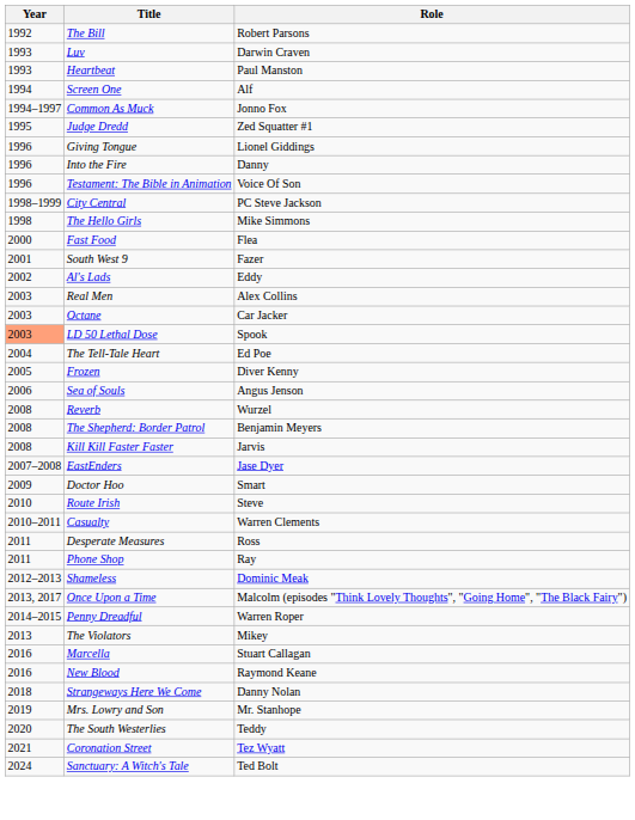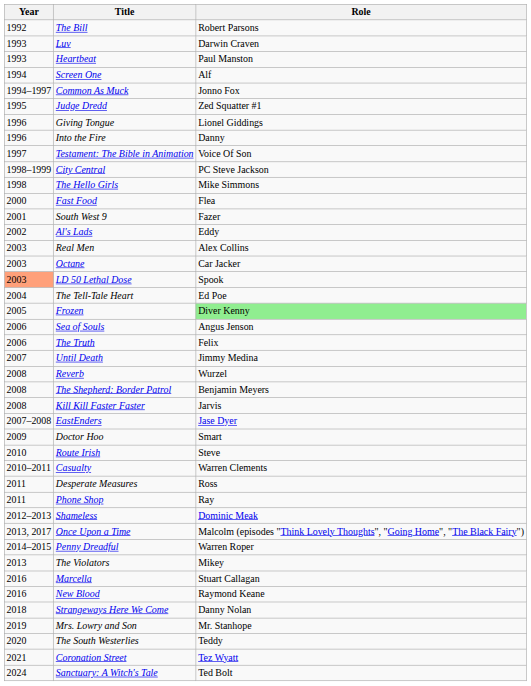 <table class="wikitable">
 <tr>
 <th>Year</th>
 <th>Title</th>
 <th>Role</th>
 </tr>
 <tr>
 <td>1992</td>
 <td><em><a href='#'>The Bill</a></em></td>
 <td>Robert Parsons</td>
 </tr>
 <tr>
 <td>1993</td>
 <td><em><a href='#'>Luv</a></em></td>
 <td>Darwin Craven</td>
 </tr>
 <tr>
 <td>1993</td>
 <td><em><a href='#'>Heartbeat</a></em></td>
 <td>Paul Manston</td>
 </tr>
 <tr>
 <td>1994</td>
 <td><em><a href='#'>Screen One</a></em></td>
 <td>Alf</td>
 </tr>
 <tr>
 <td>1994–1997</td>
 <td><em><a href='#'>Common As Muck</a></em></td>
 <td>Jonno Fox</td>
 </tr>
 <tr>
 <td>1995</td>
 <td><em><a href='#'>Judge Dredd</a></em></td>
 <td>Zed Squatter #1</td>
 </tr>
 <tr>
 <td>1996</td>
 <td><em>Giving Tongue</em></td>
 <td>Lionel Giddings</td>
 </tr>
 <tr>
 <td>1996</td>
 <td><em>Into the Fire</em></td>
 <td>Danny</td>
 </tr>
 <tr>
-<td>1996</td>
+<td>1997</td>
 <td><em><a href='#'>Testament: The Bible in Animation</a></em></td>
 <td>Voice Of Son</td>
 </tr>
 <tr>
 <td>1998–1999</td>
 <td><em><a href='#'>City Central</a></em></td>
 <td>PC Steve Jackson</td>
 </tr>
 <tr>
 <td>1998</td>
 <td><em><a href='#'>The Hello Girls</a></em></td>
 <td>Mike Simmons</td>
 </tr>
 <tr>
 <td>2000</td>
 <td><em><a href='#'>Fast Food</a></em></td>
 <td>Flea</td>
 </tr>
 <tr>
 <td>2001</td>
 <td><em>South West 9</em></td>
 <td>Fazer</td>
 </tr>
 <tr>
 <td>2002</td>
 <td><em><a href='#'>Al's Lads</a></em></td>
 <td>Eddy</td>
 </tr>
 <tr>
 <td>2003</td>
 <td><em>Real Men</em></td>
 <td>Alex Collins</td>
 </tr>
 <tr>
 <td>2003</td>
 <td><em><a href='#'>Octane</a></em></td>
 <td>Car Jacker</td>
 </tr>
 <tr>
 <td style="background: lightsalmon;">2003</td>
 <td><em><a href='#'>LD 50 Lethal Dose</a></em></td>
 <td>Spook</td>
 </tr>
 <tr>
 <td>2004</td>
 <td><em>The Tell-Tale Heart</em></td>
 <td>Ed Poe</td>
 </tr>
 <tr>
 <td>2005</td>
 <td><em><a href='#'>Frozen</a></em></td>
-<td>Diver Kenny</td>
+<td style="background: lightgreen;">Diver Kenny</td>
 </tr>
 <tr>
 <td>2006</td>
 <td><em><a href='#'>Sea of Souls</a></em></td>
 <td>Angus Jenson</td>
+</tr>
+<tr>
+<td>2006</td>
+<td><em><a href='#'>The Truth</a></em></td>
+<td>Felix</td>
+</tr>
+<tr>
+<td>2007</td>
+<td><em><a href='#'>Until Death</a></em></td>
+<td>Jimmy Medina</td>
 </tr>
 <tr>
 <td>2008</td>
 <td><em><a href='#'>Reverb</a></em></td>
 <td>Wurzel</td>
 </tr>
 <tr>
 <td>2008</td>
 <td><em><a href='#'>The Shepherd: Border Patrol</a></em></td>
 <td>Benjamin Meyers</td>
 </tr>
 <tr>
 <td>2008</td>
 <td><em><a href='#'>Kill Kill Faster Faster</a></em></td>
 <td>Jarvis</td>
 </tr>
 <tr>
 <td>2007–2008</td>
 <td><em><a href='#'>EastEnders</a></em></td>
 <td><a href='#'>Jase Dyer</a></td>
 </tr>
 <tr>
 <td>2009</td>
 <td><em>Doctor Hoo</em></td>
 <td>Smart</td>
 </tr>
 <tr>
 <td>2010</td>
 <td><em><a href='#'>Route Irish</a></em></td>
 <td>Steve</td>
 </tr>
 <tr>
 <td>2010–2011</td>
 <td><em><a href='#'>Casualty</a></em></td>
 <td>Warren Clements</td>
 </tr>
 <tr>
 <td>2011</td>
 <td><em>Desperate Measures</em></td>
 <td>Ross</td>
 </tr>
 <tr>
 <td>2011</td>
 <td><em><a href='#'>Phone Shop</a></em></td>
 <td>Ray</td>
 </tr>
 <tr>
 <td>2012–2013</td>
 <td><em><a href='#'>Shameless</a></em></td>
 <td><a href='#'>Dominic Meak</a></td>
 </tr>
 <tr>
 <td>2013, 2017</td>
 <td><em><a href='#'>Once Upon a Time</a></em></td>
 <td>Malcolm (episodes "<a href='#'>Think Lovely Thoughts</a>", "<a href='#'>Going Home</a>", "<a href='#'>The Black Fairy</a>")</td>
 </tr>
 <tr>
 <td>2014–2015</td>
 <td><em><a href='#'>Penny Dreadful</a></em></td>
 <td>Warren Roper</td>
 </tr>
 <tr>
 <td>2013</td>
 <td><em>The Violators</em></td>
 <td>Mikey</td>
 </tr>
 <tr>
 <td>2016</td>
 <td><em><a href='#'>Marcella</a></em></td>
 <td>Stuart Callagan</td>
 </tr>
 <tr>
 <td>2016</td>
 <td><em><a href='#'>New Blood</a></em></td>
 <td>Raymond Keane</td>
 </tr>
 <tr>
 <td>2018</td>
 <td><em><a href='#'>Strangeways Here We Come</a></em></td>
 <td>Danny Nolan</td>
 </tr>
 <tr>
 <td>2019</td>
 <td><em>Mrs. Lowry and Son</em></td>
 <td>Mr. Stanhope</td>
 </tr>
 <tr>
 <td>2020</td>
 <td><em>The South Westerlies</em></td>
 <td>Teddy</td>
 </tr>
 <tr>
 <td>2021</td>
 <td><em><a href='#'>Coronation Street</a></em></td>
 <td><a href='#'>Tez Wyatt</a></td>
 </tr>
 <tr>
 <td>2024</td>
 <td><em><a href='#'>Sanctuary: A Witch's Tale</a></em></td>
 <td>Ted Bolt</td>
 </tr>
 </table>
